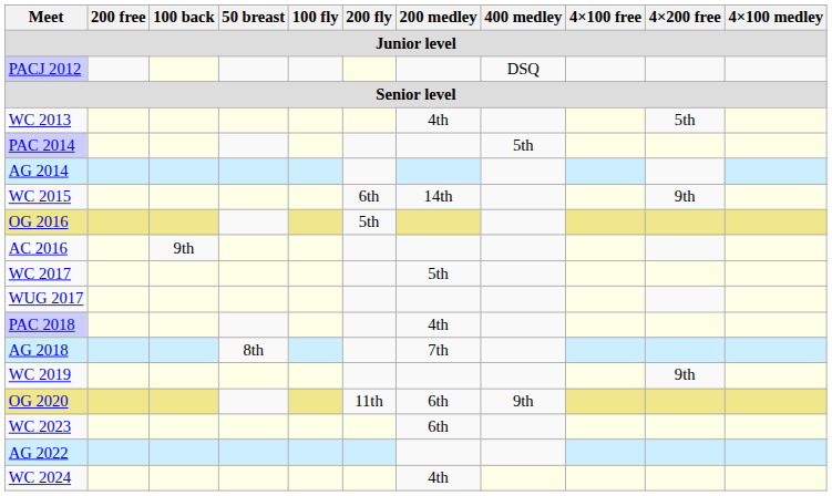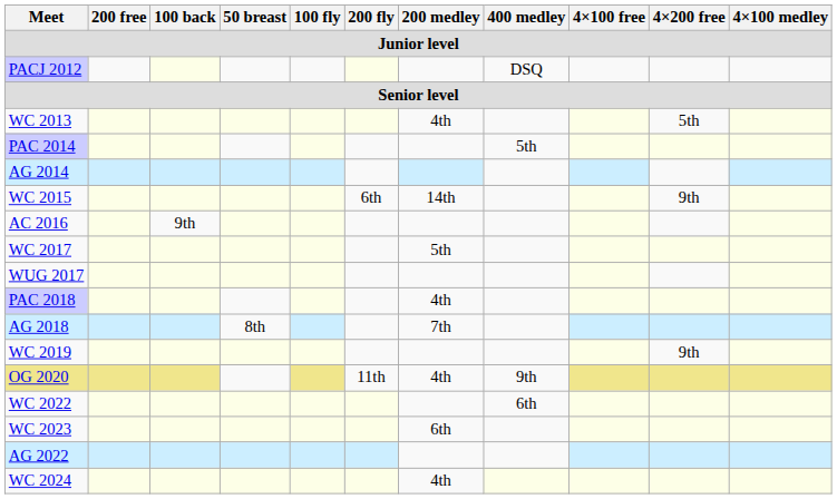 <table class="sortable wikitable">
 <tr>
 <th>Meet</th>
 <th class="unsortable">200 free</th>
 <th class="unsortable">100 back</th>
 <th class="unsortable">50 breast</th>
 <th class="unsortable">100 fly</th>
 <th class="unsortable">200 fly</th>
 <th class="unsortable">200 medley</th>
 <th class="unsortable">400 medley</th>
 <th class="unsortable">4×100 free</th>
 <th class="unsortable">4×200 free</th>
 <th class="unsortable">4×100 medley</th>
 </tr>
 <tr bgcolor="#DDDDDD">
 <td colspan="11" align="center"><strong>Junior level</strong></td>
 </tr>
 <tr>
 <td style="background:#ccccff"><a href='#'>PACJ 2012</a></td>
 <td align="center"></td>
 <td style="background:#fdffe7"></td>
 <td></td>
 <td align="center"></td>
 <td style="background:#fdffe7"></td>
 <td align="center"></td>
 <td align="center">DSQ</td>
 <td align="center"></td>
 <td align="center"></td>
 <td align="center"></td>
 </tr>
 <tr bgcolor="#DDDDDD">
 <td colspan="11" align="center"><strong>Senior level</strong></td>
 </tr>
 <tr>
 <td><a href='#'>WC 2013</a></td>
 <td style="background:#fdffe7"></td>
 <td style="background:#fdffe7"></td>
 <td style="background:#fdffe7"></td>
 <td style="background:#fdffe7"></td>
 <td style="background:#fdffe7"></td>
 <td align="center">4th</td>
 <td align="center"></td>
 <td style="background:#fdffe7"></td>
 <td align="center">5th</td>
 <td style="background:#fdffe7"></td>
 </tr>
 <tr>
 <td style="background:#ccccff"><a href='#'>PAC 2014</a></td>
 <td style="background:#fdffe7"></td>
 <td style="background:#fdffe7"></td>
 <td></td>
 <td style="background:#fdffe7"></td>
 <td align="center"></td>
 <td align="center"></td>
 <td align="center">5th</td>
 <td style="background:#fdffe7"></td>
 <td style="background:#fdffe7"></td>
 <td style="background:#fdffe7"></td>
 </tr>
 <tr>
 <td style="background:#cceeff"><a href='#'>AG 2014</a></td>
 <td style="background:#cceeff"></td>
 <td style="background:#cceeff"></td>
 <td style="background:#cceeff"></td>
 <td style="background:#cceeff"></td>
 <td align="center"></td>
 <td style="background:#cceeff"></td>
 <td align="center"></td>
 <td style="background:#cceeff"></td>
 <td align="center"></td>
 <td style="background:#cceeff"></td>
 </tr>
 <tr>
 <td><a href='#'>WC 2015</a></td>
 <td style="background:#fdffe7"></td>
 <td style="background:#fdffe7"></td>
 <td style="background:#fdffe7"></td>
 <td style="background:#fdffe7"></td>
 <td align="center">6th</td>
 <td align="center">14th</td>
 <td align="center"></td>
 <td style="background:#fdffe7"></td>
 <td align="center">9th</td>
 <td style="background:#fdffe7"></td>
 </tr>
 <tr>
-<td style="background:#f0e68c"><a href='#'>OG 2016</a></td>
-<td style="background:#f0e68c"></td>
-<td style="background:#f0e68c"></td>
-<td></td>
-<td style="background:#f0e68c"></td>
-<td align="center">5th</td>
-<td style="background:#f0e68c"></td>
-<td align="center"></td>
-<td style="background:#f0e68c"></td>
-<td style="background:#f0e68c"></td>
-<td style="background:#f0e68c"></td>
-</tr>
-<tr>
 <td><a href='#'>AC 2016</a></td>
 <td style="background:#fdffe7"></td>
 <td align="center">9th</td>
 <td style="background:#fdffe7"></td>
 <td style="background:#fdffe7"></td>
 <td align="center"></td>
 <td align="center"></td>
 <td align="center"></td>
 <td style="background:#fdffe7"></td>
 <td align="center"></td>
 <td style="background:#fdffe7"></td>
 </tr>
 <tr>
 <td><a href='#'>WC 2017</a></td>
 <td style="background:#fdffe7"></td>
 <td style="background:#fdffe7"></td>
 <td style="background:#fdffe7"></td>
 <td style="background:#fdffe7"></td>
 <td align="center"></td>
 <td align="center">5th</td>
 <td align="center"></td>
 <td style="background:#fdffe7"></td>
 <td style="background:#fdffe7"></td>
 <td style="background:#fdffe7"></td>
 </tr>
 <tr>
 <td><a href='#'>WUG 2017</a></td>
 <td style="background:#fdffe7"></td>
 <td style="background:#fdffe7"></td>
 <td style="background:#fdffe7"></td>
 <td style="background:#fdffe7"></td>
 <td align="center"></td>
 <td align="center"></td>
 <td align="center"></td>
 <td style="background:#fdffe7"></td>
 <td align="center"></td>
 <td style="background:#fdffe7"></td>
 </tr>
 <tr>
 <td style="background:#ccccff"><a href='#'>PAC 2018</a></td>
 <td style="background:#fdffe7"></td>
 <td style="background:#fdffe7"></td>
 <td></td>
 <td style="background:#fdffe7"></td>
 <td align="center"></td>
 <td align="center">4th</td>
 <td align="center"></td>
 <td style="background:#fdffe7"></td>
 <td style="background:#fdffe7"></td>
 <td style="background:#fdffe7"></td>
 </tr>
 <tr>
 <td style="background:#cceeff"><a href='#'>AG 2018</a></td>
 <td style="background:#cceeff"></td>
 <td style="background:#cceeff"></td>
 <td align="center">8th</td>
 <td style="background:#cceeff"></td>
 <td align="center"></td>
 <td align="center">7th</td>
 <td align="center"></td>
 <td style="background:#cceeff"></td>
 <td style="background:#cceeff"></td>
 <td style="background:#cceeff"></td>
 </tr>
 <tr>
 <td><a href='#'>WC 2019</a></td>
 <td style="background:#fdffe7"></td>
 <td style="background:#fdffe7"></td>
 <td style="background:#fdffe7"></td>
 <td style="background:#fdffe7"></td>
 <td align="center"></td>
 <td align="center"></td>
 <td align="center"></td>
 <td style="background:#fdffe7"></td>
 <td align="center">9th</td>
 <td style="background:#fdffe7"></td>
 </tr>
 <tr>
 <td style="background:#f0e68c"><a href='#'>OG 2020</a></td>
 <td style="background:#f0e68c"></td>
 <td style="background:#f0e68c"></td>
 <td></td>
 <td style="background:#f0e68c"></td>
 <td align="center">11th</td>
-<td align="center">6th</td>
+<td align="center">4th</td>
 <td align="center">9th</td>
 <td style="background:#f0e68c"></td>
 <td style="background:#f0e68c"></td>
 <td style="background:#f0e68c"></td>
+</tr>
+<tr>
+<td><a href='#'>WC 2022</a></td>
+<td style="background:#fdffe7"></td>
+<td style="background:#fdffe7"></td>
+<td style="background:#fdffe7"></td>
+<td style="background:#fdffe7"></td>
+<td style="background:#fdffe7"></td>
+<td align="center"></td>
+<td align="center">6th</td>
+<td style="background:#fdffe7"></td>
+<td style="background:#fdffe7"></td>
+<td style="background:#fdffe7"></td>
 </tr>
 <tr>
 <td><a href='#'>WC 2023</a></td>
 <td style="background:#fdffe7"></td>
 <td style="background:#fdffe7"></td>
 <td style="background:#fdffe7"></td>
 <td style="background:#fdffe7"></td>
 <td style="background:#fdffe7"></td>
 <td align="center">6th</td>
 <td align="center"></td>
 <td style="background:#fdffe7"></td>
 <td style="background:#fdffe7"></td>
 <td style="background:#fdffe7"></td>
 </tr>
 <tr>
 <td style="background:#cceeff"><a href='#'>AG 2022</a></td>
 <td style="background:#cceeff"></td>
 <td style="background:#cceeff"></td>
 <td style="background:#cceeff"></td>
 <td style="background:#cceeff"></td>
 <td style="background:#cceeff"></td>
 <td align="center"></td>
 <td align="center"></td>
 <td style="background:#cceeff"></td>
 <td style="background:#cceeff"></td>
 <td style="background:#cceeff"></td>
 </tr>
 <tr>
 <td><a href='#'>WC 2024</a></td>
 <td style="background:#fdffe7"></td>
 <td style="background:#fdffe7"></td>
 <td style="background:#fdffe7"></td>
 <td style="background:#fdffe7"></td>
 <td style="background:#fdffe7"></td>
 <td align="center">4th</td>
 <td style="background:#fdffe7"></td>
 <td style="background:#fdffe7"></td>
 <td style="background:#fdffe7"></td>
 <td style="background:#fdffe7"></td>
 </tr>
 </table>
